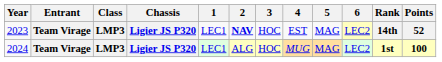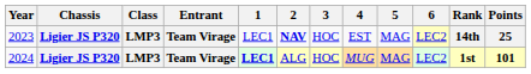 <table class="wikitable" style="text-align:center; font-size:85%">
 <tr>
 <th>Year</th>
+<th>Chassis</th>
+<th>Class</th>
 <th>Entrant</th>
-<th>Class</th>
-<th>Chassis</th>
 <th>1</th>
 <th>2</th>
 <th>3</th>
 <th>4</th>
 <th>5</th>
 <th>6</th>
 <th>Rank</th>
 <th>Points</th>
 </tr>
 <tr>
 <td><a href='#'>2023</a></td>
+<th nowrap><a href='#'>Ligier JS P320</a></th>
+<th>LMP3</th>
 <th nowrap>Team Virage</th>
-<th>LMP3</th>
-<th nowrap><a href='#'>Ligier JS P320</a></th>
 <td style="background:#;"><a href='#'>LEC1</a></td>
 <td style="background:#;"><strong><a href='#'>NAV</a></strong></td>
 <td style="background:#;"><a href='#'>HOC</a></td>
 <td style="background:#;"><a href='#'>EST</a></td>
 <td style="background:#;"><a href='#'>MAG</a></td>
 <td style="background:#FFFFBF;"><a href='#'>LEC2</a><br></td>
 <th>14th</th>
-<th>52</th>
+<th>25</th>
 </tr>
 <tr>
 <td><a href='#'>2024</a></td>
+<th nowrap><a href='#'>Ligier JS P320</a></th>
+<th>LMP3</th>
 <th nowrap>Team Virage</th>
-<th>LMP3</th>
-<th nowrap><a href='#'>Ligier JS P320</a></th>
-<td style="background:#DFFFDF;"><a href='#'>LEC1</a><br></td>
+<td style="background:#DFFFDF;"><strong><a href='#'>LEC1</a><br></strong></td>
 <td style="background:#FFFFBF;"><a href='#'>ALG</a><br></td>
 <td style="background:#FFFFBF;"><a href='#'>HOC</a><br></td>
 <td style="background:#FFDF9F;"><em><a href='#'>MUG</a></em><br></td>
 <td style="background:#FFDF9F;"><a href='#'>MAG</a><br></td>
 <td style="background:#DFFFDF;"><a href='#'>LEC2</a><br></td>
 <th style="background:#FFFFBF;">1st</th>
-<th style="background:#FFFFBF;">100</th>
+<th style="background:#FFFFBF;">101</th>
 </tr>
 </table>
